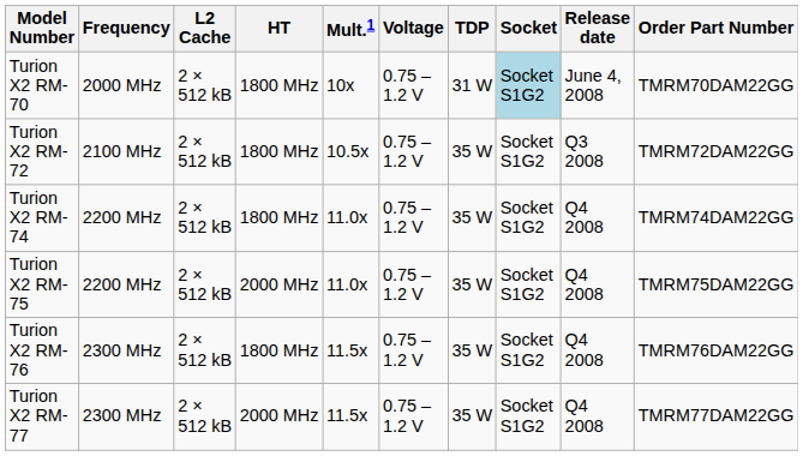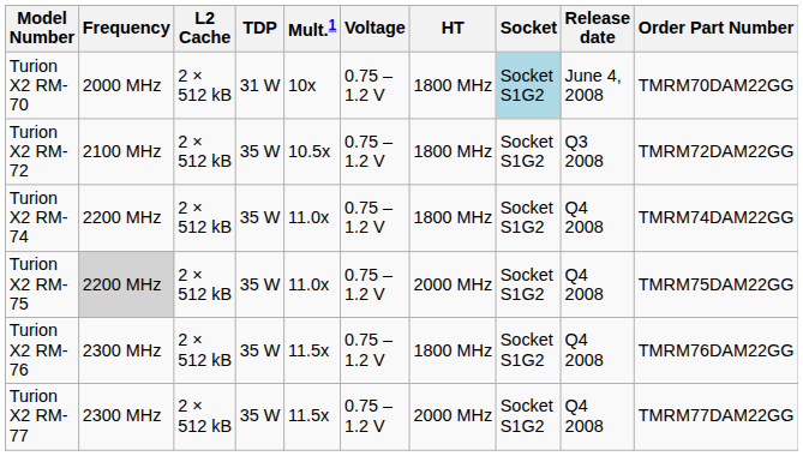 <table class="wikitable">
 <tr>
 <th>Model Number</th>
 <th>Frequency</th>
 <th>L2 Cache</th>
-<th>HT</th>
+<th>TDP</th>
 <th>Mult.<sup><a href='#'>1</a></sup></th>
 <th>Voltage</th>
-<th>TDP</th>
+<th>HT</th>
 <th>Socket</th>
 <th>Release date</th>
 <th>Order Part Number</th>
 </tr>
 <tr>
 <td>Turion X2 RM-70</td>
 <td>2000 MHz</td>
 <td>2 × 512 kB</td>
-<td>1800 MHz</td>
+<td>31 W</td>
 <td>10x</td>
 <td>0.75 – 1.2 V</td>
-<td>31 W</td>
+<td>1800 MHz</td>
 <td style="background: lightblue;">Socket S1G2</td>
 <td>June 4, 2008</td>
 <td>TMRM70DAM22GG</td>
 </tr>
 <tr>
 <td>Turion X2 RM-72</td>
 <td>2100 MHz</td>
 <td>2 × 512 kB</td>
-<td>1800 MHz</td>
+<td>35 W</td>
 <td>10.5x</td>
 <td>0.75 – 1.2 V</td>
-<td>35 W</td>
+<td>1800 MHz</td>
 <td>Socket S1G2</td>
 <td>Q3 2008</td>
 <td>TMRM72DAM22GG</td>
 </tr>
 <tr>
 <td>Turion X2 RM-74</td>
 <td>2200 MHz</td>
 <td>2 × 512 kB</td>
-<td>1800 MHz</td>
+<td>35 W</td>
 <td>11.0x</td>
 <td>0.75 – 1.2 V</td>
-<td>35 W</td>
+<td>1800 MHz</td>
 <td>Socket S1G2</td>
 <td>Q4 2008</td>
 <td>TMRM74DAM22GG</td>
 </tr>
 <tr>
 <td>Turion X2 RM-75</td>
-<td>2200 MHz</td>
+<td style="background: lightgrey;">2200 MHz</td>
 <td>2 × 512 kB</td>
-<td>2000 MHz</td>
+<td>35 W</td>
 <td>11.0x</td>
 <td>0.75 – 1.2 V</td>
-<td>35 W</td>
+<td>2000 MHz</td>
 <td>Socket S1G2</td>
 <td>Q4 2008</td>
 <td>TMRM75DAM22GG</td>
 </tr>
 <tr>
 <td>Turion X2 RM-76</td>
 <td>2300 MHz</td>
 <td>2 × 512 kB</td>
-<td>1800 MHz</td>
+<td>35 W</td>
 <td>11.5x</td>
 <td>0.75 – 1.2 V</td>
-<td>35 W</td>
+<td>1800 MHz</td>
 <td>Socket S1G2</td>
 <td>Q4 2008</td>
 <td>TMRM76DAM22GG</td>
 </tr>
 <tr>
 <td>Turion X2 RM-77</td>
 <td>2300 MHz</td>
 <td>2 × 512 kB</td>
-<td>2000 MHz</td>
+<td>35 W</td>
 <td>11.5x</td>
 <td>0.75 – 1.2 V</td>
-<td>35 W</td>
+<td>2000 MHz</td>
 <td>Socket S1G2</td>
 <td>Q4 2008</td>
 <td>TMRM77DAM22GG</td>
 </tr>
 </table>
